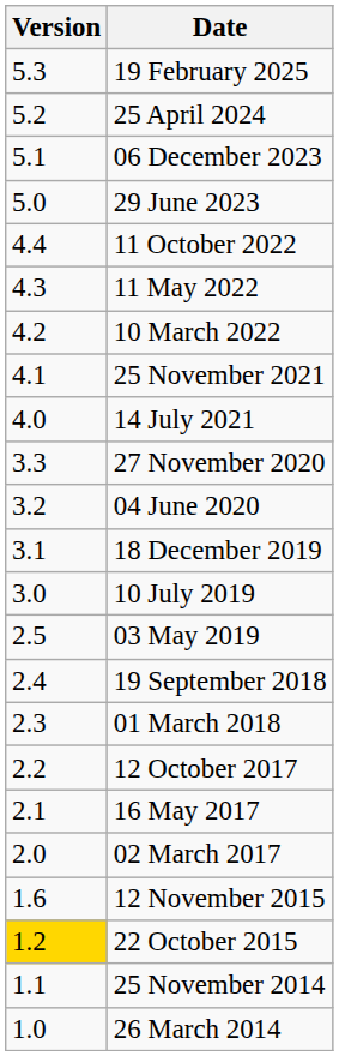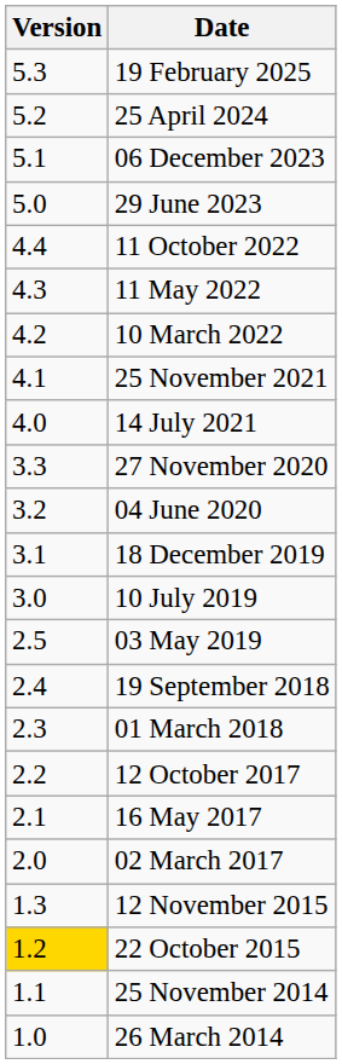 <table class="wikitable">
 <tr>
 <th>Version</th>
 <th>Date</th>
 </tr>
 <tr>
 <td>5.3</td>
 <td>19 February 2025</td>
 </tr>
 <tr>
 <td>5.2</td>
 <td>25 April 2024</td>
 </tr>
 <tr>
 <td>5.1</td>
 <td>06 December 2023</td>
 </tr>
 <tr>
 <td>5.0</td>
 <td>29 June 2023</td>
 </tr>
 <tr>
 <td>4.4</td>
 <td>11 October 2022</td>
 </tr>
 <tr>
 <td>4.3</td>
 <td>11 May 2022</td>
 </tr>
 <tr>
 <td>4.2</td>
 <td>10 March 2022</td>
 </tr>
 <tr>
 <td>4.1</td>
 <td>25 November 2021</td>
 </tr>
 <tr>
 <td>4.0</td>
 <td>14 July 2021</td>
 </tr>
 <tr>
 <td>3.3</td>
 <td>27 November 2020</td>
 </tr>
 <tr>
 <td>3.2</td>
 <td>04 June 2020</td>
 </tr>
 <tr>
 <td>3.1</td>
 <td>18 December 2019</td>
 </tr>
 <tr>
 <td>3.0</td>
 <td>10 July 2019</td>
 </tr>
 <tr>
 <td>2.5</td>
 <td>03 May 2019</td>
 </tr>
 <tr>
 <td>2.4</td>
 <td>19 September 2018</td>
 </tr>
 <tr>
 <td>2.3</td>
 <td>01 March 2018</td>
 </tr>
 <tr>
 <td>2.2</td>
 <td>12 October 2017</td>
 </tr>
 <tr>
 <td>2.1</td>
 <td>16 May 2017</td>
 </tr>
 <tr>
 <td>2.0</td>
 <td>02 March 2017</td>
 </tr>
 <tr>
-<td>1.6</td>
+<td>1.3</td>
 <td>12 November 2015</td>
 </tr>
 <tr>
 <td style="background: gold;">1.2</td>
 <td>22 October 2015</td>
 </tr>
 <tr>
 <td>1.1</td>
 <td>25 November 2014</td>
 </tr>
 <tr>
 <td>1.0</td>
 <td>26 March 2014</td>
 </tr>
 </table>
